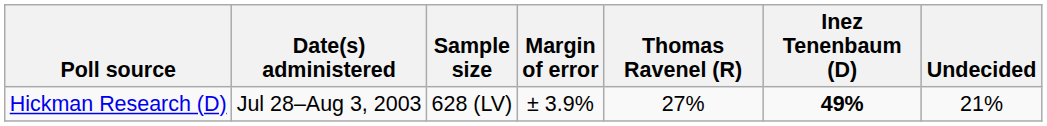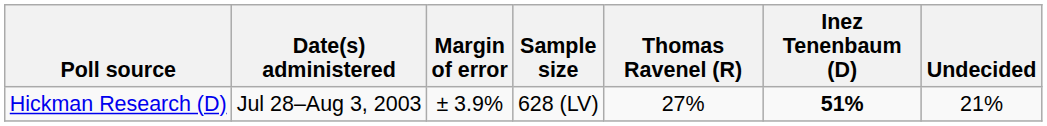 <table class="wikitable" style="font-size:90%;text-align:center;">
 <tr style="vertical-align:bottom">
 <th>Poll source</th>
 <th>Date(s)<br>administered</th>
+<th>Margin<br>of error</th>
 <th>Sample<br>size</th>
-<th>Margin<br>of error</th>
 <th style="width:100px;">Thomas<br>Ravenel (R)</th>
 <th style="width:100px;">Inez<br>Tenenbaum (D)</th>
 <th>Undecided</th>
 </tr>
 <tr>
 <td style="text-align:left;"><a href='#'>Hickman Research (D)</a></td>
 <td>Jul 28–Aug 3, 2003</td>
+<td>± 3.9%</td>
 <td>628 (LV)</td>
-<td>± 3.9%</td>
 <td>27%</td>
-<td><strong>49%</strong></td>
+<td><strong>51%</strong></td>
 <td>21%</td>
 </tr>
 </table>
